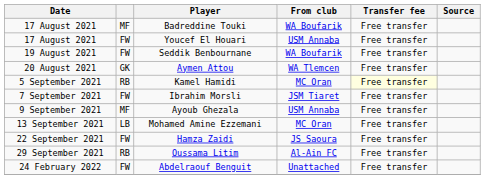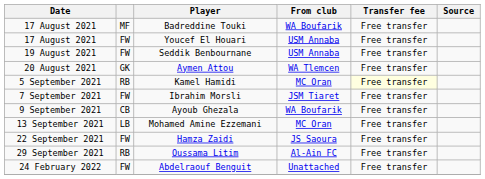 <table class="wikitable sortable" style="width:70%; text-align:center; font-size:85%; text-align:centre;">
 <tr>
 <th>Date</th>
 <th></th>
 <th>Player</th>
 <th>From club</th>
 <th>Transfer fee</th>
 <th>Source</th>
 </tr>
 <tr>
 <td>17 August 2021</td>
 <td>MF</td>
 <td> Badreddine Touki</td>
 <td><a href='#'>WA Boufarik</a></td>
 <td>Free transfer</td>
 <td></td>
 </tr>
 <tr>
 <td>17 August 2021</td>
 <td>FW</td>
 <td> Youcef El Houari</td>
 <td><a href='#'>USM Annaba</a></td>
 <td>Free transfer</td>
 <td></td>
 </tr>
 <tr>
 <td>19 August 2021</td>
 <td>FW</td>
 <td> Seddik Benbournane</td>
-<td><a href='#'>WA Boufarik</a></td>
+<td><a href='#'>USM Annaba</a></td>
 <td>Free transfer</td>
 <td></td>
 </tr>
 <tr>
 <td>20 August 2021</td>
 <td>GK</td>
 <td> <a href='#'>Aymen Attou</a></td>
 <td><a href='#'>WA Tlemcen</a></td>
 <td>Free transfer</td>
 <td></td>
 </tr>
 <tr>
 <td>5 September 2021</td>
 <td>RB</td>
 <td> Kamel Hamidi</td>
 <td><a href='#'>MC Oran</a></td>
 <td style="background: lightyellow;">Free transfer</td>
 <td></td>
 </tr>
 <tr>
 <td>7 September 2021</td>
 <td>FW</td>
 <td> Ibrahim Morsli</td>
 <td><a href='#'>JSM Tiaret</a></td>
 <td>Free transfer</td>
 <td></td>
 </tr>
 <tr>
 <td>9 September 2021</td>
-<td>MF</td>
+<td>CB</td>
 <td> Ayoub Ghezala</td>
-<td><a href='#'>USM Annaba</a></td>
+<td><a href='#'>WA Boufarik</a></td>
 <td>Free transfer</td>
 <td></td>
 </tr>
 <tr>
 <td>13 September 2021</td>
 <td>LB</td>
 <td> Mohamed Amine Ezzemani</td>
 <td><a href='#'>MC Oran</a></td>
 <td>Free transfer</td>
 <td></td>
 </tr>
 <tr>
 <td>22 September 2021</td>
 <td>FW</td>
 <td> <a href='#'>Hamza Zaidi</a></td>
 <td><a href='#'>JS Saoura</a></td>
 <td>Free transfer</td>
 <td></td>
 </tr>
 <tr>
 <td>29 September 2021</td>
 <td>RB</td>
 <td> <a href='#'>Oussama Litim</a></td>
 <td> <a href='#'>Al-Ain FC</a></td>
 <td>Free transfer</td>
 <td></td>
 </tr>
 <tr>
 <td>24 February 2022</td>
 <td>FW</td>
 <td> <a href='#'>Abdelraouf Benguit</a></td>
 <td><a href='#'>Unattached</a></td>
 <td>Free transfer</td>
 <td></td>
 </tr>
 <tr>
 </tr>
 </table>
